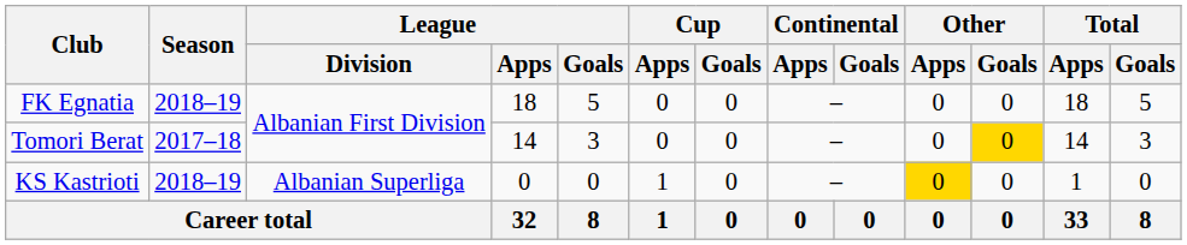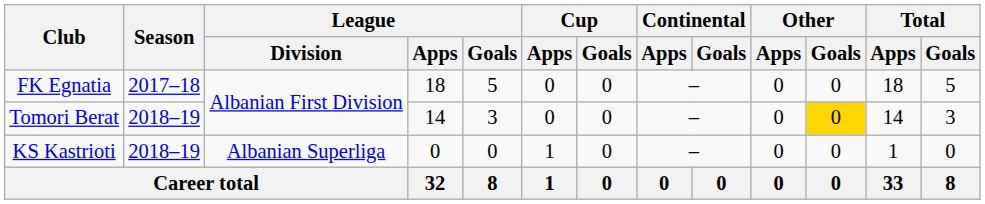 <table class="wikitable" style="text-align: center">
 <tr>
 <th rowspan="2">Club</th>
 <th rowspan="2">Season</th>
 <th colspan="3">League</th>
 <th colspan="2">Cup</th>
 <th colspan="2">Continental</th>
 <th colspan="2">Other</th>
 <th colspan="2">Total</th>
 </tr>
 <tr>
 <th>Division</th>
 <th>Apps</th>
 <th>Goals</th>
 <th>Apps</th>
 <th>Goals</th>
 <th>Apps</th>
 <th>Goals</th>
 <th>Apps</th>
 <th>Goals</th>
 <th>Apps</th>
 <th>Goals</th>
 </tr>
 <tr>
 <td><a href='#'>FK Egnatia</a></td>
-<td><a href='#'>2018–19</a></td>
+<td><a href='#'>2017–18</a></td>
 <td rowspan="2"><a href='#'>Albanian First Division</a></td>
 <td>18</td>
 <td>5</td>
 <td>0</td>
 <td>0</td>
 <td colspan="2">–</td>
 <td>0</td>
 <td>0</td>
 <td>18</td>
 <td>5</td>
 </tr>
 <tr>
 <td><a href='#'>Tomori Berat</a></td>
-<td><a href='#'>2017–18</a></td>
+<td><a href='#'>2018–19</a></td>
 <td>14</td>
 <td>3</td>
 <td>0</td>
 <td>0</td>
 <td colspan="2">–</td>
 <td>0</td>
 <td style="background: gold;">0</td>
 <td>14</td>
 <td>3</td>
 </tr>
 <tr>
 <td><a href='#'>KS Kastrioti</a></td>
 <td><a href='#'>2018–19</a></td>
 <td><a href='#'>Albanian Superliga</a></td>
 <td>0</td>
 <td>0</td>
 <td>1</td>
 <td>0</td>
 <td colspan="2">–</td>
-<td style="background: gold;">0</td>
+<td>0</td>
 <td>0</td>
 <td>1</td>
 <td>0</td>
 </tr>
 <tr>
 <th colspan="3"><strong>Career total</strong></th>
 <th>32</th>
 <th>8</th>
 <th>1</th>
 <th>0</th>
 <th>0</th>
 <th>0</th>
 <th>0</th>
 <th>0</th>
 <th>33</th>
 <th>8</th>
 </tr>
 </table>
